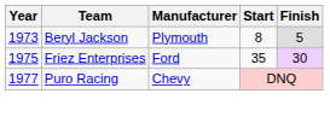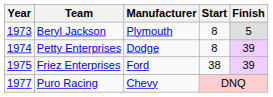 <table class="wikitable" style="font-size: 90%;">
 <tr>
 <th>Year</th>
 <th>Team</th>
 <th>Manufacturer</th>
 <th>Start</th>
 <th>Finish</th>
 </tr>
 <tr>
 <td><a href='#'>1973</a></td>
 <td><a href='#'>Beryl Jackson</a></td>
 <td><a href='#'>Plymouth</a></td>
 <td align=center>8</td>
 <td align=center style="background:#DFDFDF;">5</td>
 </tr>
 <tr>
+<td><a href='#'>1974</a></td>
+<td><a href='#'>Petty Enterprises</a></td>
+<td><a href='#'>Dodge</a></td>
+<td align=center>8</td>
+<td align=center style="background:#EFCFFF;">39</td>
+</tr>
+<tr>
 <td><a href='#'>1975</a></td>
 <td><a href='#'>Friez Enterprises</a></td>
 <td><a href='#'>Ford</a></td>
-<td align=center>35</td>
-<td align=center style="background:#EFCFFF;">30</td>
+<td align=center>38</td>
+<td align=center style="background:#EFCFFF;">39</td>
 </tr>
 <tr>
 <td><a href='#'>1977</a></td>
 <td><a href='#'>Puro Racing</a></td>
 <td><a href='#'>Chevy</a></td>
 <td colspan=2 align=center style="background:#FFCFCF;">DNQ</td>
 </tr>
 </table>
